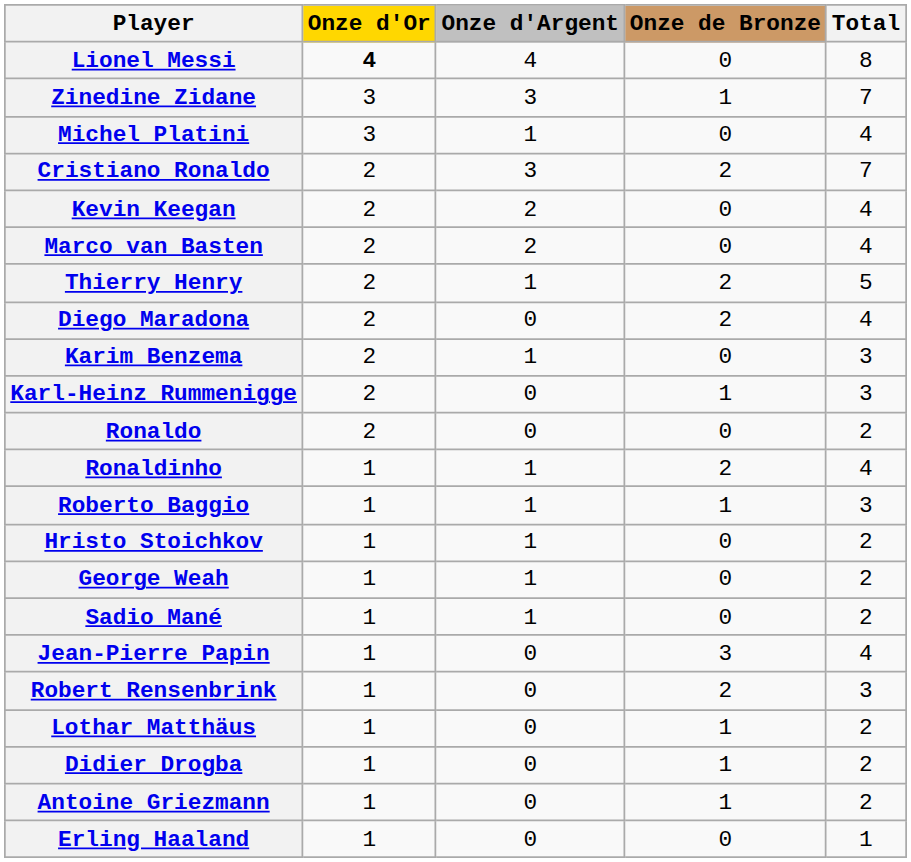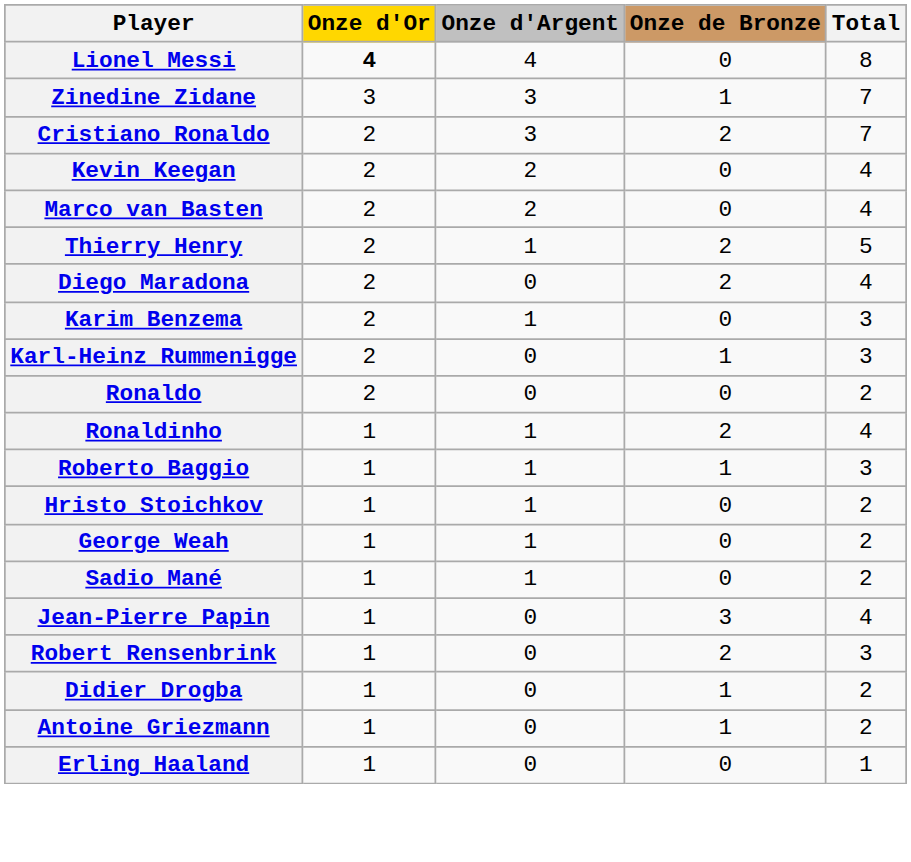 <table class="wikitable plainrowheaders sortable" style="text-align:center;">
 <tr>
 <th scope=col>Player</th>
 <th scope="col" style="background-color: gold">Onze d'Or</th>
 <th scope="col" style="background-color: silver">Onze d'Argent</th>
 <th scope="col" style="background-color: #cc9966">Onze de Bronze</th>
 <th scope=col>Total</th>
 </tr>
 <tr>
 <th align="left" scope="row"><strong> <a href='#'>Lionel Messi</a></strong></th>
 <td><strong>4</strong></td>
 <td>4</td>
 <td>0</td>
 <td>8</td>
 </tr>
 <tr>
 <th align="left" scope="row"> <a href='#'>Zinedine Zidane</a></th>
 <td>3</td>
 <td>3</td>
 <td>1</td>
 <td>7</td>
-</tr>
-<tr>
-<th align="left" scope="row"> <a href='#'>Michel Platini</a></th>
-<td>3</td>
-<td>1</td>
-<td>0</td>
-<td>4</td>
 </tr>
 <tr>
 <th align="left" scope="row"> <a href='#'>Cristiano Ronaldo</a></th>
 <td>2</td>
 <td>3</td>
 <td>2</td>
 <td>7</td>
 </tr>
 <tr>
 <th align="left" scope="row"> <a href='#'>Kevin Keegan</a></th>
 <td>2</td>
 <td>2</td>
 <td>0</td>
 <td>4</td>
 </tr>
 <tr>
 <th align="left" scope="row"> <a href='#'>Marco van Basten</a></th>
 <td>2</td>
 <td>2</td>
 <td>0</td>
 <td>4</td>
 </tr>
 <tr>
 <th align="left" scope="row"> <a href='#'>Thierry Henry</a></th>
 <td>2</td>
 <td>1</td>
 <td>2</td>
 <td>5</td>
 </tr>
 <tr>
 <th align="left" scope="row"> <a href='#'>Diego Maradona</a></th>
 <td>2</td>
 <td>0</td>
 <td>2</td>
 <td>4</td>
 </tr>
 <tr>
 <th align="left" scope="row"> <a href='#'>Karim Benzema</a></th>
 <td>2</td>
 <td>1</td>
 <td>0</td>
 <td>3</td>
 </tr>
 <tr>
 <th align="left" scope="row"> <a href='#'>Karl-Heinz Rummenigge</a></th>
 <td>2</td>
 <td>0</td>
 <td>1</td>
 <td>3</td>
 </tr>
 <tr>
 <th align="left" scope="row"> <a href='#'>Ronaldo</a></th>
 <td>2</td>
 <td>0</td>
 <td>0</td>
 <td>2</td>
 </tr>
 <tr>
 <th align="left" scope="row"> <a href='#'>Ronaldinho</a></th>
 <td>1</td>
 <td>1</td>
 <td>2</td>
 <td>4</td>
 </tr>
 <tr>
 <th align="left" scope="row"> <a href='#'>Roberto Baggio</a></th>
 <td>1</td>
 <td>1</td>
 <td>1</td>
 <td>3</td>
 </tr>
 <tr>
 <th align="left" scope="row"> <a href='#'>Hristo Stoichkov</a></th>
 <td>1</td>
 <td>1</td>
 <td>0</td>
 <td>2</td>
 </tr>
 <tr>
 <th align="left" scope="row"> <a href='#'>George Weah</a></th>
 <td>1</td>
 <td>1</td>
 <td>0</td>
 <td>2</td>
 </tr>
 <tr>
 <th align="left" scope="row"> <a href='#'>Sadio Mané</a></th>
 <td>1</td>
 <td>1</td>
 <td>0</td>
 <td>2</td>
 </tr>
 <tr>
 <th align="left" scope="row"> <a href='#'>Jean-Pierre Papin</a></th>
 <td>1</td>
 <td>0</td>
 <td>3</td>
 <td>4</td>
 </tr>
 <tr>
 <th align="left" scope="row"> <a href='#'>Robert Rensenbrink</a></th>
 <td>1</td>
 <td>0</td>
 <td>2</td>
 <td>3</td>
 </tr>
 <tr>
-<th align="left" scope="row"> <a href='#'>Lothar Matthäus</a></th>
-<td>1</td>
-<td>0</td>
-<td>1</td>
-<td>2</td>
-</tr>
-<tr>
 <th align="left" scope="row"> <a href='#'>Didier Drogba</a></th>
 <td>1</td>
 <td>0</td>
 <td>1</td>
 <td>2</td>
 </tr>
 <tr>
 <th align="left" scope="row"> <a href='#'>Antoine Griezmann</a></th>
 <td>1</td>
 <td>0</td>
 <td>1</td>
 <td>2</td>
 </tr>
 <tr>
 <th align="left" scope="row"> <a href='#'>Erling Haaland</a></th>
 <td>1</td>
 <td>0</td>
 <td>0</td>
 <td>1</td>
 </tr>
 </table>
